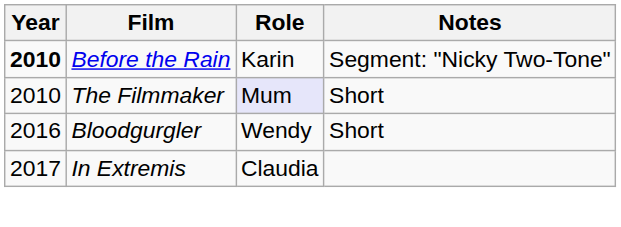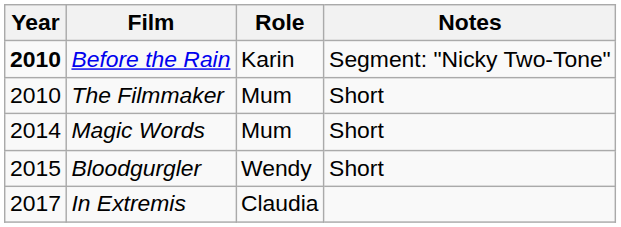 <table class="wikitable">
 <tr>
 <th>Year</th>
 <th>Film</th>
 <th>Role</th>
 <th>Notes</th>
 </tr>
 <tr>
 <td><strong>2010</strong></td>
 <td><em><a href='#'>Before the Rain</a></em></td>
 <td>Karin</td>
 <td>Segment: "Nicky Two-Tone"</td>
 </tr>
 <tr>
 <td>2010</td>
 <td><em>The Filmmaker</em></td>
-<td style="background: lavender;">Mum</td>
+<td>Mum</td>
 <td>Short</td>
 </tr>
 <tr>
-<td>2016</td>
+<td>2014</td>
+<td><em>Magic Words</em></td>
+<td>Mum</td>
+<td>Short</td>
+</tr>
+<tr>
+<td>2015</td>
 <td><em>Bloodgurgler</em></td>
 <td>Wendy</td>
 <td>Short</td>
 </tr>
 <tr>
 <td>2017</td>
 <td><em>In Extremis</em></td>
 <td>Claudia</td>
 <td></td>
 </tr>
 </table>
